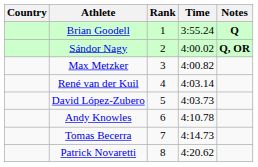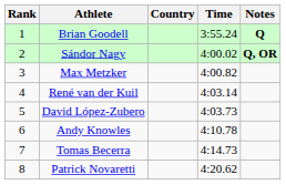 <table class="wikitable sortable" style="text-align:center">
 <tr>
+<th>Rank</th>
+<th>Athlete</th>
 <th>Country</th>
-<th>Athlete</th>
-<th>Rank</th>
 <th>Time</th>
 <th>Notes</th>
 </tr>
 <tr bgcolor=ccffcc>
+<td>1</td>
+<td><a href='#'>Brian Goodell</a></td>
 <td align=left></td>
-<td><a href='#'>Brian Goodell</a></td>
-<td>1</td>
 <td>3:55.24</td>
 <td><strong> Q</strong></td>
 </tr>
 <tr bgcolor=ccffcc>
+<td>2</td>
+<td><a href='#'>Sándor Nagy</a></td>
 <td align=left></td>
-<td><a href='#'>Sándor Nagy</a></td>
-<td>2</td>
 <td>4:00.02</td>
 <td><strong> Q, OR</strong></td>
 </tr>
 <tr>
+<td>3</td>
+<td><a href='#'>Max Metzker</a></td>
 <td align=left></td>
-<td><a href='#'>Max Metzker</a></td>
-<td>3</td>
 <td>4:00.82</td>
 <td><strong> </strong></td>
 </tr>
 <tr>
+<td>4</td>
+<td><a href='#'>René van der Kuil</a></td>
 <td align=left></td>
-<td><a href='#'>René van der Kuil</a></td>
-<td>4</td>
 <td>4:03.14</td>
 <td><strong> </strong></td>
 </tr>
 <tr>
+<td>5</td>
+<td><a href='#'>David López-Zubero</a></td>
 <td align=left></td>
-<td><a href='#'>David López-Zubero</a></td>
-<td>5</td>
 <td>4:03.73</td>
 <td><strong> </strong></td>
 </tr>
 <tr>
+<td>6</td>
+<td><a href='#'>Andy Knowles</a></td>
 <td align=left></td>
-<td><a href='#'>Andy Knowles</a></td>
-<td>6</td>
 <td>4:10.78</td>
 <td><strong> </strong></td>
 </tr>
 <tr>
+<td>7</td>
+<td><a href='#'>Tomas Becerra</a></td>
 <td align=left></td>
-<td><a href='#'>Tomas Becerra</a></td>
-<td>7</td>
 <td>4:14.73</td>
 <td><strong> </strong></td>
 </tr>
 <tr>
+<td>8</td>
+<td><a href='#'>Patrick Novaretti</a></td>
 <td align=left></td>
-<td><a href='#'>Patrick Novaretti</a></td>
-<td>8</td>
 <td>4:20.62</td>
 <td><strong> </strong></td>
 </tr>
 </table>
